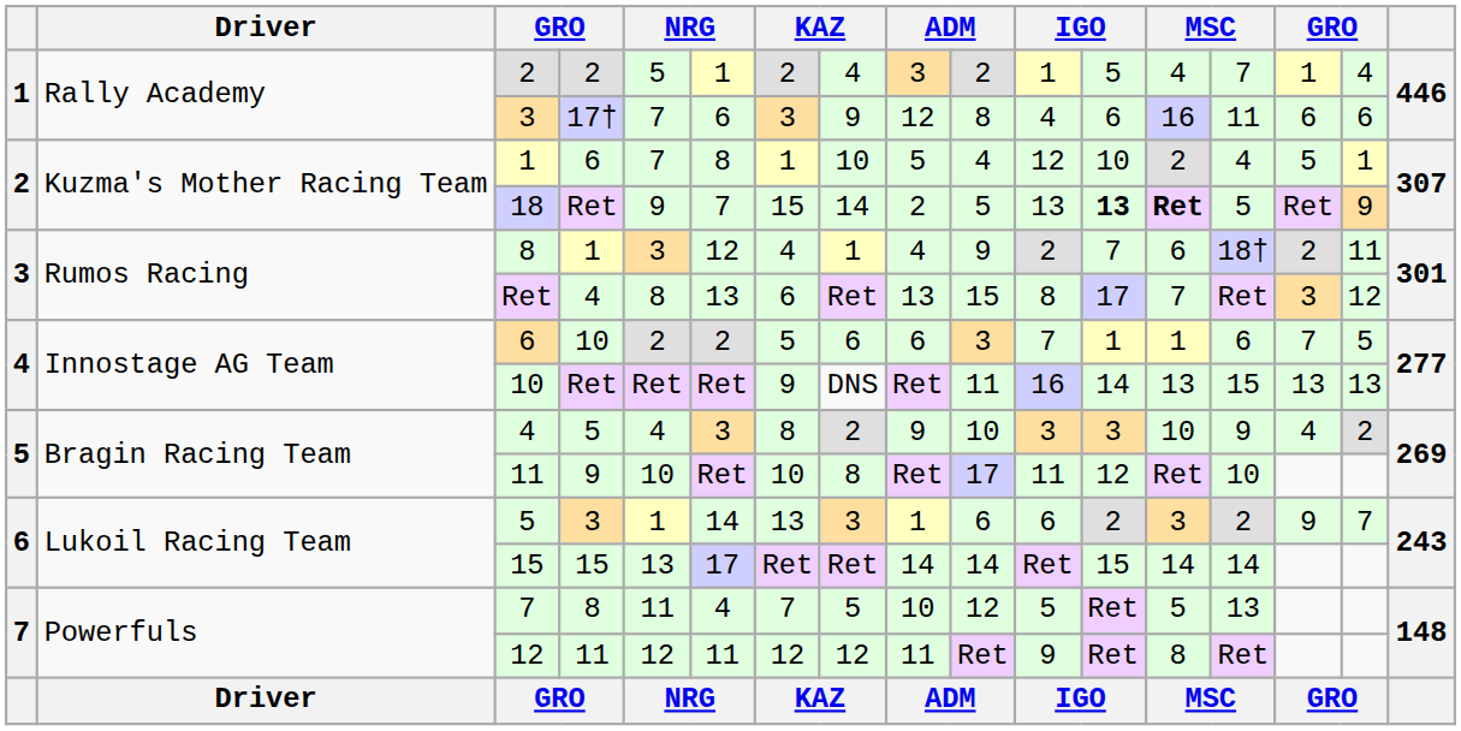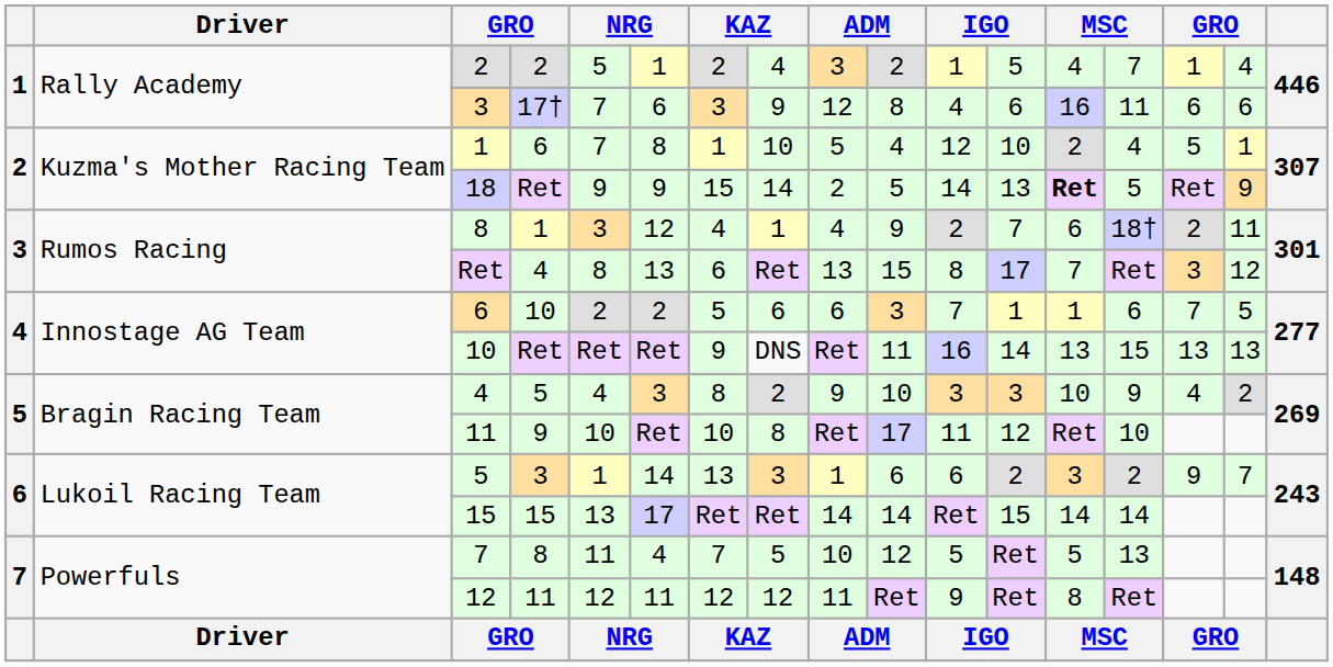 <table align=left| class="wikitable" style="font-size: 85%; text-align: center">
 <tr valign="top">
 <th valign="middle"></th>
 <th valign="middle">Driver</th>
 <th colspan=2><a href='#'>GRO</a></th>
 <th colspan=2><a href='#'>NRG</a></th>
 <th colspan=2><a href='#'>KAZ</a></th>
 <th colspan=2><a href='#'>ADM</a></th>
 <th colspan=2><a href='#'>IGO</a></th>
 <th colspan=2><a href='#'>MSC</a></th>
 <th colspan=2><a href='#'>GRO</a></th>
 <th valign="middle"></th>
 </tr>
 <tr>
 <th rowspan="2">1</th>
 <td rowspan="2" align=left>Rally Academy</td>
 <td style="background:#dfdfdf;">2</td>
 <td style="background:#dfdfdf;">2</td>
 <td style="background:#dfffdf;">5</td>
 <td style="background:#ffffbf;">1</td>
 <td style="background:#dfdfdf;">2</td>
 <td style="background:#dfffdf;">4</td>
 <td style="background:#ffdf9f;">3</td>
 <td style="background:#dfdfdf;">2</td>
 <td style="background:#ffffbf;">1</td>
 <td style="background:#dfffdf;">5</td>
 <td style="background:#dfffdf;">4</td>
 <td style="background:#dfffdf;">7</td>
 <td style="background:#ffffbf;">1</td>
 <td style="background:#dfffdf;">4</td>
 <th rowspan="2">446</th>
 </tr>
 <tr>
 <td style="background:#ffdf9f;">3</td>
 <td style="background:#cfcfff;">17†</td>
 <td style="background:#dfffdf;">7</td>
 <td style="background:#dfffdf;">6</td>
 <td style="background:#ffdf9f;">3</td>
 <td style="background:#dfffdf;">9</td>
 <td style="background:#dfffdf;">12</td>
 <td style="background:#dfffdf;">8</td>
 <td style="background:#dfffdf;">4</td>
 <td style="background:#dfffdf;">6</td>
 <td style="background:#cfcfff;">16</td>
 <td style="background:#dfffdf;">11</td>
 <td style="background:#dfffdf;">6</td>
 <td style="background:#dfffdf;">6</td>
 </tr>
 <tr>
 <th rowspan="2">2</th>
 <td rowspan="2" align=left>Kuzma's Mother Racing Team</td>
 <td style="background:#ffffbf;">1</td>
 <td style="background:#dfffdf;">6</td>
 <td style="background:#dfffdf;">7</td>
 <td style="background:#dfffdf;">8</td>
 <td style="background:#ffffbf;">1</td>
 <td style="background:#dfffdf;">10</td>
 <td style="background:#dfffdf;">5</td>
 <td style="background:#dfffdf;">4</td>
 <td style="background:#dfffdf;">12</td>
 <td style="background:#dfffdf;">10</td>
 <td style="background:#dfdfdf;">2</td>
 <td style="background:#dfffdf;">4</td>
 <td style="background:#dfffdf;">5</td>
 <td style="background:#ffffbf;">1</td>
 <th rowspan="2">307</th>
 </tr>
 <tr>
 <td style="background:#cfcfff;">18</td>
 <td style="background:#efcfff;">Ret</td>
 <td style="background:#dfffdf;">9</td>
-<td style="background:#dfffdf;">7</td>
+<td style="background:#dfffdf;">9</td>
 <td style="background:#dfffdf;">15</td>
 <td style="background:#dfffdf;">14</td>
 <td style="background:#dfffdf;">2</td>
 <td style="background:#dfffdf;">5</td>
+<td style="background:#dfffdf;">14</td>
 <td style="background:#dfffdf;">13</td>
-<td style="background:#dfffdf;"><strong>13</strong></td>
 <td style="background:#efcfff;"><strong>Ret</strong></td>
 <td style="background:#dfffdf;">5</td>
 <td style="background:#efcfff;">Ret</td>
 <td style="background:#ffdf9f;">9</td>
 </tr>
 <tr>
 <th rowspan="2">3</th>
 <td rowspan="2" align=left>Rumos Racing</td>
 <td style="background:#dfffdf;">8</td>
 <td style="background:#ffffbf;">1</td>
 <td style="background:#ffdf9f;">3</td>
 <td style="background:#dfffdf;">12</td>
 <td style="background:#dfffdf;">4</td>
 <td style="background:#ffffbf;">1</td>
 <td style="background:#dfffdf;">4</td>
 <td style="background:#dfffdf;">9</td>
 <td style="background:#dfdfdf;">2</td>
 <td style="background:#dfffdf;">7</td>
 <td style="background:#dfffdf;">6</td>
 <td style="background:#cfcfff;">18†</td>
 <td style="background:#dfdfdf;">2</td>
 <td style="background:#dfffdf;">11</td>
 <th rowspan="2">301</th>
 </tr>
 <tr>
 <td style="background:#efcfff;">Ret</td>
 <td style="background:#dfffdf;">4</td>
 <td style="background:#dfffdf;">8</td>
 <td style="background:#dfffdf;">13</td>
 <td style="background:#dfffdf;">6</td>
 <td style="background:#efcfff;">Ret</td>
 <td style="background:#dfffdf;">13</td>
 <td style="background:#dfffdf;">15</td>
 <td style="background:#dfffdf;">8</td>
 <td style="background:#cfcfff;">17</td>
 <td style="background:#dfffdf;">7</td>
 <td style="background:#efcfff;">Ret</td>
 <td style="background:#ffdf9f;">3</td>
 <td style="background:#dfffdf;">12</td>
 </tr>
 <tr>
 <th rowspan="2">4</th>
 <td rowspan="2" align=left>Innostage AG Team</td>
 <td style="background:#ffdf9f;">6</td>
 <td style="background:#dfffdf;">10</td>
 <td style="background:#dfdfdf;">2</td>
 <td style="background:#dfdfdf;">2</td>
 <td style="background:#dfffdf;">5</td>
 <td style="background:#dfffdf;">6</td>
 <td style="background:#dfffdf;">6</td>
 <td style="background:#ffdf9f;">3</td>
 <td style="background:#dfffdf;">7</td>
 <td style="background:#ffffbf;">1</td>
 <td style="background:#ffffbf;">1</td>
 <td style="background:#dfffdf;">6</td>
 <td style="background:#dfffdf;">7</td>
 <td style="background:#dfffdf;">5</td>
 <th rowspan="2">277</th>
 </tr>
 <tr>
 <td style="background:#dfffdf;">10</td>
 <td style="background:#efcfff;">Ret</td>
 <td style="background:#efcfff;">Ret</td>
 <td style="background:#efcfff;">Ret</td>
 <td style="background:#dfffdf;">9</td>
 <td>DNS</td>
 <td style="background:#efcfff;">Ret</td>
 <td style="background:#dfffdf;">11</td>
 <td style="background:#cfcfff;">16</td>
 <td style="background:#dfffdf;">14</td>
 <td style="background:#dfffdf;">13</td>
 <td style="background:#dfffdf;">15</td>
 <td style="background:#dfffdf;">13</td>
 <td style="background:#dfffdf;">13</td>
 </tr>
 <tr>
 <th rowspan="2">5</th>
 <td rowspan="2" align=left>Bragin Racing Team</td>
 <td style="background:#dfffdf;">4</td>
 <td style="background:#dfffdf;">5</td>
 <td style="background:#dfffdf;">4</td>
 <td style="background:#ffdf9f;">3</td>
 <td style="background:#dfffdf;">8</td>
 <td style="background:#dfdfdf;">2</td>
 <td style="background:#dfffdf;">9</td>
 <td style="background:#dfffdf;">10</td>
 <td style="background:#ffdf9f;">3</td>
 <td style="background:#ffdf9f;">3</td>
 <td style="background:#dfffdf;">10</td>
 <td style="background:#dfffdf;">9</td>
 <td style="background:#dfffdf;">4</td>
 <td style="background:#dfdfdf;">2</td>
 <th rowspan="2">269</th>
 </tr>
 <tr>
 <td style="background:#dfffdf;">11</td>
 <td style="background:#dfffdf;">9</td>
 <td style="background:#dfffdf;">10</td>
 <td style="background:#efcfff;">Ret</td>
 <td style="background:#dfffdf;">10</td>
 <td style="background:#dfffdf;">8</td>
 <td style="background:#efcfff;">Ret</td>
 <td style="background:#cfcfff;">17</td>
 <td style="background:#dfffdf;">11</td>
 <td style="background:#dfffdf;">12</td>
 <td style="background:#efcfff;">Ret</td>
 <td style="background:#dfffdf;">10</td>
 <td></td>
 <td></td>
 </tr>
 <tr>
 <th rowspan="2">6</th>
 <td rowspan="2" align=left>Lukoil Racing Team</td>
 <td style="background:#dfffdf;">5</td>
 <td style="background:#ffdf9f;">3</td>
 <td style="background:#ffffbf;">1</td>
 <td style="background:#dfffdf;">14</td>
 <td style="background:#dfffdf;">13</td>
 <td style="background:#ffdf9f;">3</td>
 <td style="background:#ffffbf;">1</td>
 <td style="background:#dfffdf;">6</td>
 <td style="background:#dfffdf;">6</td>
 <td style="background:#dfdfdf;">2</td>
 <td style="background:#ffdf9f;">3</td>
 <td style="background:#dfdfdf;">2</td>
 <td style="background:#dfffdf;">9</td>
 <td style="background:#dfffdf;">7</td>
 <th rowspan="2">243</th>
 </tr>
 <tr>
 <td style="background:#dfffdf;">15</td>
 <td style="background:#dfffdf;">15</td>
 <td style="background:#dfffdf;">13</td>
 <td style="background:#cfcfff;">17</td>
 <td style="background:#efcfff;">Ret</td>
 <td style="background:#efcfff;">Ret</td>
 <td style="background:#dfffdf;">14</td>
 <td style="background:#dfffdf;">14</td>
 <td style="background:#efcfff;">Ret</td>
 <td style="background:#dfffdf;">15</td>
 <td style="background:#dfffdf;">14</td>
 <td style="background:#dfffdf;">14</td>
 <td></td>
 <td></td>
 </tr>
 <tr>
 <th rowspan="2">7</th>
 <td rowspan="2" align=left>Powerfuls</td>
 <td style="background:#dfffdf;">7</td>
 <td style="background:#dfffdf;">8</td>
 <td style="background:#dfffdf;">11</td>
 <td style="background:#dfffdf;">4</td>
 <td style="background:#dfffdf;">7</td>
 <td style="background:#dfffdf;">5</td>
 <td style="background:#dfffdf;">10</td>
 <td style="background:#dfffdf;">12</td>
 <td style="background:#dfffdf;">5</td>
 <td style="background:#efcfff;">Ret</td>
 <td style="background:#dfffdf;">5</td>
 <td style="background:#dfffdf;">13</td>
 <td></td>
 <td></td>
 <th rowspan="2">148</th>
 </tr>
 <tr>
 <td style="background:#dfffdf;">12</td>
 <td style="background:#dfffdf;">11</td>
 <td style="background:#dfffdf;">12</td>
 <td style="background:#dfffdf;">11</td>
 <td style="background:#dfffdf;">12</td>
 <td style="background:#dfffdf;">12</td>
 <td style="background:#dfffdf;">11</td>
 <td style="background:#efcfff;">Ret</td>
 <td style="background:#dfffdf;">9</td>
 <td style="background:#efcfff;">Ret</td>
 <td style="background:#dfffdf;">8</td>
 <td style="background:#efcfff;">Ret</td>
 <td></td>
 <td></td>
 </tr>
 <tr>
 <th valign="middle"></th>
 <th valign="middle">Driver</th>
 <th colspan=2><a href='#'>GRO</a></th>
 <th colspan=2><a href='#'>NRG</a></th>
 <th colspan=2><a href='#'>KAZ</a></th>
 <th colspan=2><a href='#'>ADM</a></th>
 <th colspan=2><a href='#'>IGO</a></th>
 <th colspan=2><a href='#'>MSC</a></th>
 <th colspan=2><a href='#'>GRO</a></th>
 <th valign="middle"></th>
 </tr>
 </table>
